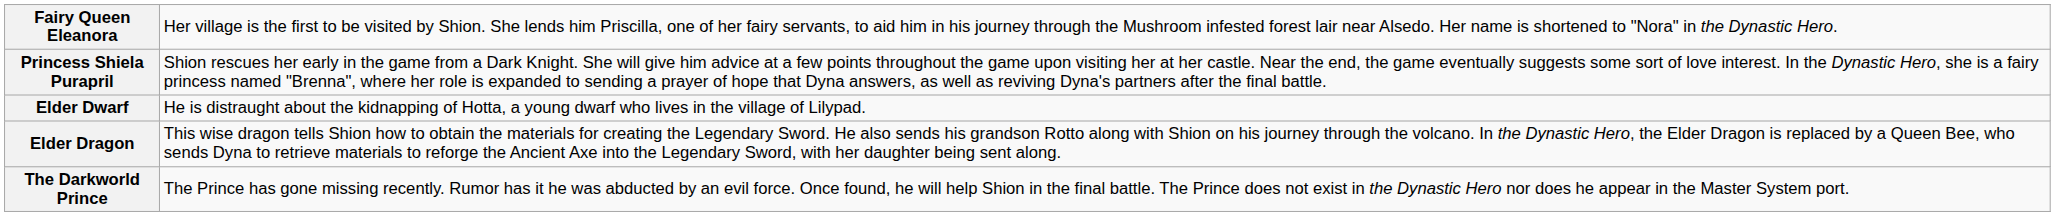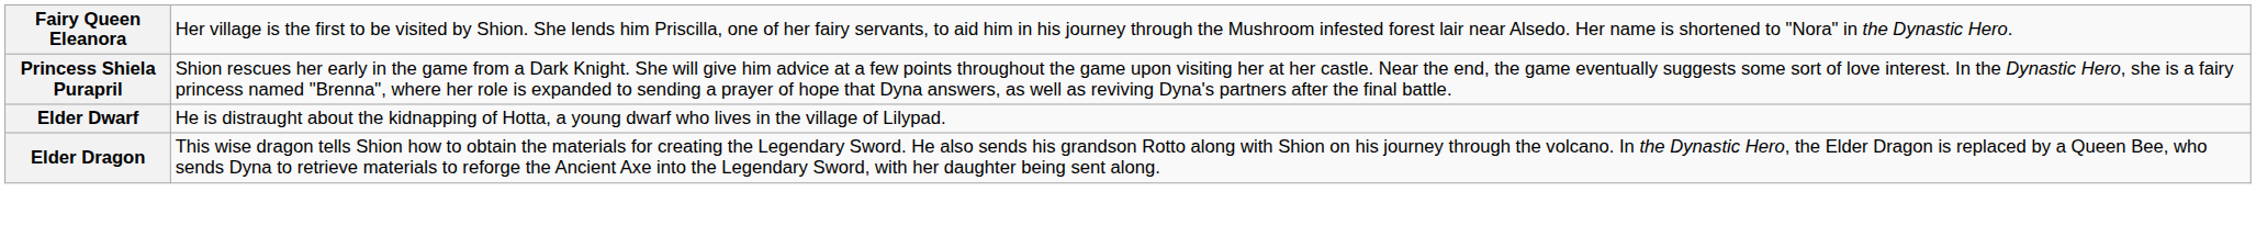 <table class="wikitable">
 <tr>
 <th>Fairy Queen Eleanora</th>
 <td>Her village is the first to be visited by Shion. She lends him Priscilla, one of her fairy servants, to aid him in his journey through the Mushroom infested forest lair near Alsedo. Her name is shortened to "Nora" in <em>the Dynastic Hero</em>.</td>
 </tr>
 <tr>
 <th>Princess Shiela Purapril</th>
 <td>Shion rescues her early in the game from a Dark Knight. She will give him advice at a few points throughout the game upon visiting her at her castle. Near the end, the game eventually suggests some sort of love interest. In the <em>Dynastic Hero</em>, she is a fairy princess named "Brenna", where her role is expanded to sending a prayer of hope that Dyna answers, as well as reviving Dyna's partners after the final battle.</td>
 </tr>
 <tr>
 <th>Elder Dwarf</th>
 <td>He is distraught about the kidnapping of Hotta, a young dwarf who lives in the village of Lilypad.</td>
 </tr>
 <tr>
 <th>Elder Dragon</th>
 <td>This wise dragon tells Shion how to obtain the materials for creating the Legendary Sword. He also sends his grandson Rotto along with Shion on his journey through the volcano. In <em>the Dynastic Hero</em>, the Elder Dragon is replaced by a Queen Bee, who sends Dyna to retrieve materials to reforge the Ancient Axe into the Legendary Sword, with her daughter being sent along.</td>
 </tr>
-<tr>
-<th>The Darkworld Prince</th>
-<td>The Prince has gone missing recently. Rumor has it he was abducted by an evil force. Once found, he will help Shion in the final battle. The Prince does not exist in <em>the Dynastic Hero</em> nor does he appear in the Master System port.</td>
-</tr>
 </table>
